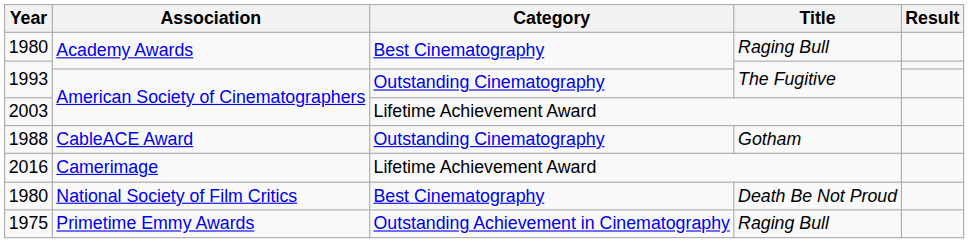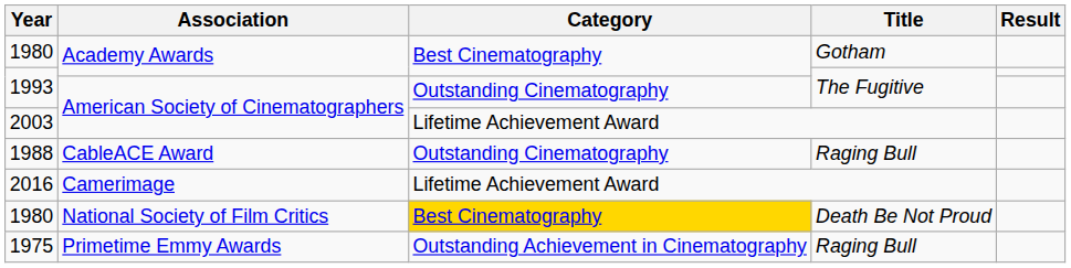 <table class="wikitable">
 <tr>
 <th>Year</th>
 <th>Association</th>
 <th>Category</th>
 <th>Title</th>
 <th>Result</th>
 </tr>
 <tr>
 <td>1980</td>
 <td rowspan=2><a href='#'>Academy Awards</a></td>
 <td rowspan=2><a href='#'>Best Cinematography</a></td>
-<td><em>Raging Bull</em></td>
+<td><em>Gotham</em></td>
 <td></td>
 </tr>
 <tr>
 <td rowspan=2>1993</td>
 <td rowspan=2><em>The Fugitive</em></td>
 <td></td>
 </tr>
 <tr>
 <td rowspan=2><a href='#'>American Society of Cinematographers</a></td>
 <td><a href='#'>Outstanding Cinematography</a></td>
 <td></td>
 </tr>
 <tr>
 <td>2003</td>
 <td colspan=2>Lifetime Achievement Award</td>
 <td></td>
 </tr>
 <tr>
 <td>1988</td>
 <td><a href='#'>CableACE Award</a></td>
 <td><a href='#'>Outstanding Cinematography</a></td>
-<td><em>Gotham</em></td>
+<td><em>Raging Bull</em></td>
 <td></td>
 </tr>
 <tr>
 <td>2016</td>
 <td><a href='#'>Camerimage</a></td>
 <td colspan=2>Lifetime Achievement Award</td>
 <td></td>
 </tr>
 <tr>
 <td>1980</td>
 <td><a href='#'>National Society of Film Critics</a></td>
-<td><a href='#'>Best Cinematography</a></td>
+<td style="background: gold;"><a href='#'>Best Cinematography</a></td>
 <td><em>Death Be Not Proud</em></td>
 <td></td>
 </tr>
 <tr>
 <td>1975</td>
 <td><a href='#'>Primetime Emmy Awards</a></td>
 <td><a href='#'>Outstanding Achievement in Cinematography</a></td>
 <td><em>Raging Bull</em></td>
 <td></td>
 </tr>
 </table>
